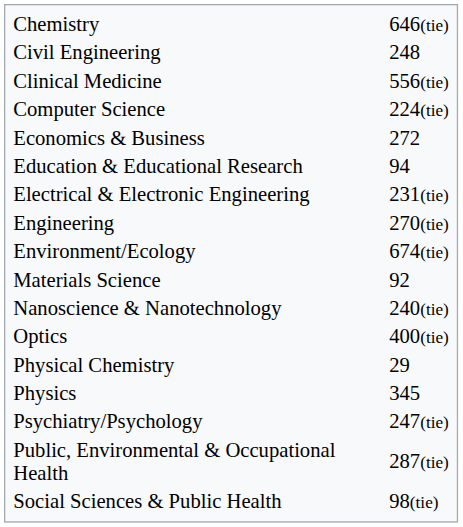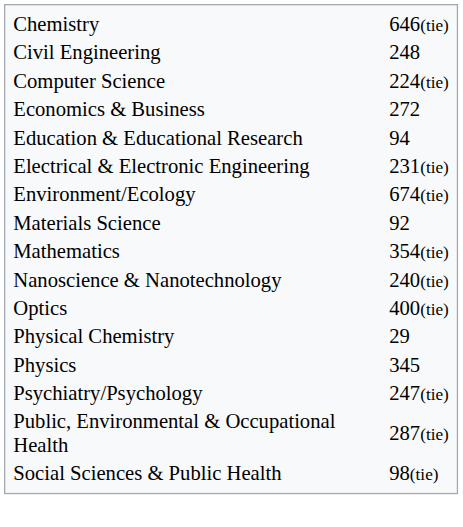 <table class="floatright" style="background-color:#f8f9fa; border: 1px solid #a2a9b1; color:black; padding:0.2em; max-width:22em;">
 <tr>
 <td>Chemistry</td>
 <td>646<small>(tie)</small></td>
 </tr>
 <tr>
 <td>Civil Engineering</td>
 <td>248</td>
-</tr>
-<tr>
-<td>Clinical Medicine</td>
-<td>556<small>(tie)</small></td>
 </tr>
 <tr>
 <td>Computer Science</td>
 <td>224<small>(tie)</small></td>
 </tr>
 <tr>
 <td>Economics & Business</td>
 <td>272</td>
 </tr>
 <tr>
 <td>Education & Educational Research</td>
 <td>94</td>
 </tr>
 <tr>
 <td>Electrical & Electronic Engineering</td>
 <td>231<small>(tie)</small></td>
 </tr>
 <tr>
-<td>Engineering</td>
-<td>270<small>(tie)</small></td>
-</tr>
-<tr>
 <td>Environment/Ecology</td>
 <td>674<small>(tie)</small></td>
 </tr>
 <tr>
 <td>Materials Science</td>
 <td>92</td>
+</tr>
+<tr>
+<td>Mathematics</td>
+<td>354<small>(tie)</small></td>
 </tr>
 <tr>
 <td>Nanoscience & Nanotechnology</td>
 <td>240<small>(tie)</small></td>
 </tr>
 <tr>
 <td>Optics</td>
 <td>400<small>(tie)</small></td>
 </tr>
 <tr>
 <td>Physical Chemistry</td>
 <td>29</td>
 </tr>
 <tr>
 <td>Physics</td>
 <td>345</td>
 </tr>
 <tr>
 <td>Psychiatry/Psychology</td>
 <td>247<small>(tie)</small></td>
 </tr>
 <tr>
 <td>Public, Environmental & Occupational Health</td>
 <td>287<small>(tie)</small></td>
 </tr>
 <tr>
 <td>Social Sciences & Public Health</td>
 <td>98<small>(tie)</small></td>
 </tr>
 </table>
